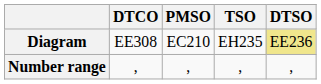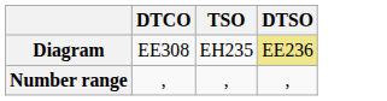 <table class="wikitable">
 <tr>
 <th></th>
 <th>DTCO</th>
-<th>PMSO</th>
 <th>TSO</th>
 <th>DTSO</th>
 </tr>
 <tr>
 <th>Diagram</th>
 <td align=center>EE308</td>
-<td align=center>EC210</td>
 <td align=center>EH235</td>
 <td align=center style="background: khaki;">EE236</td>
 </tr>
 <tr>
 <th>Number range</th>
 <td align=center>, </td>
 <td align=center>, </td>
 <td align=center>, </td>
-<td align=center>, </td>
 </tr>
 </table>
